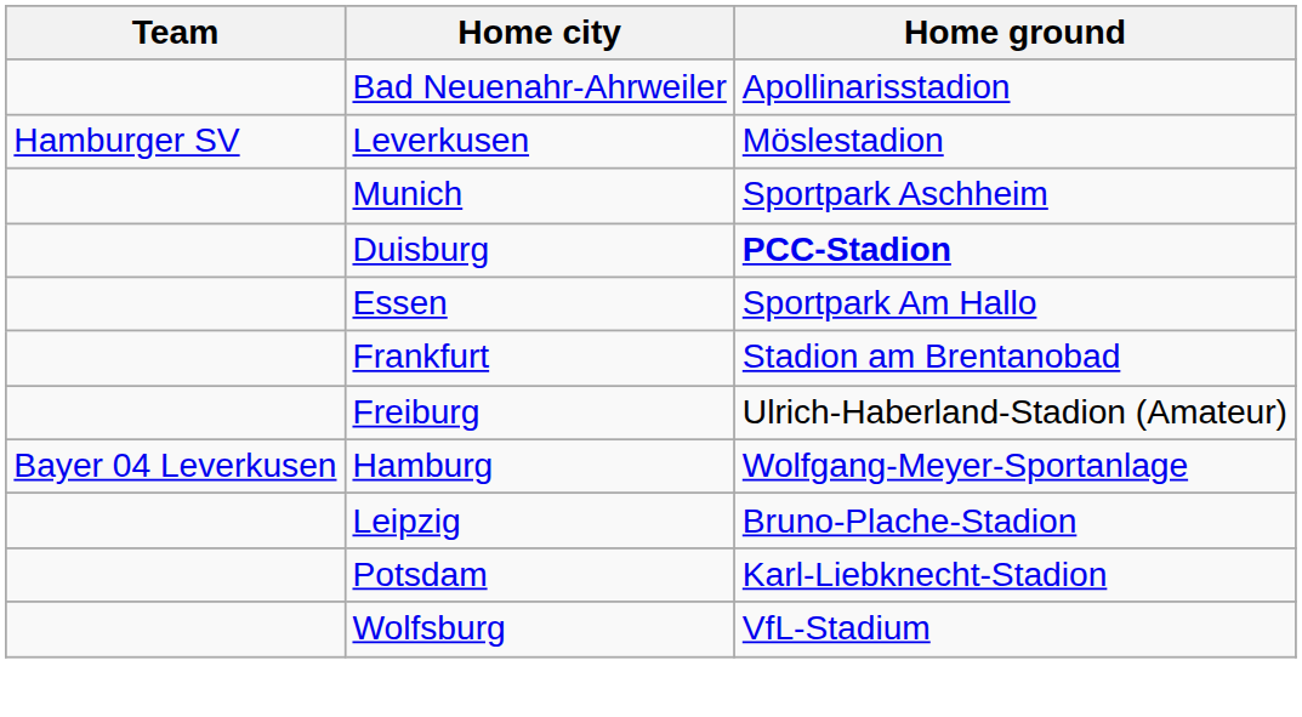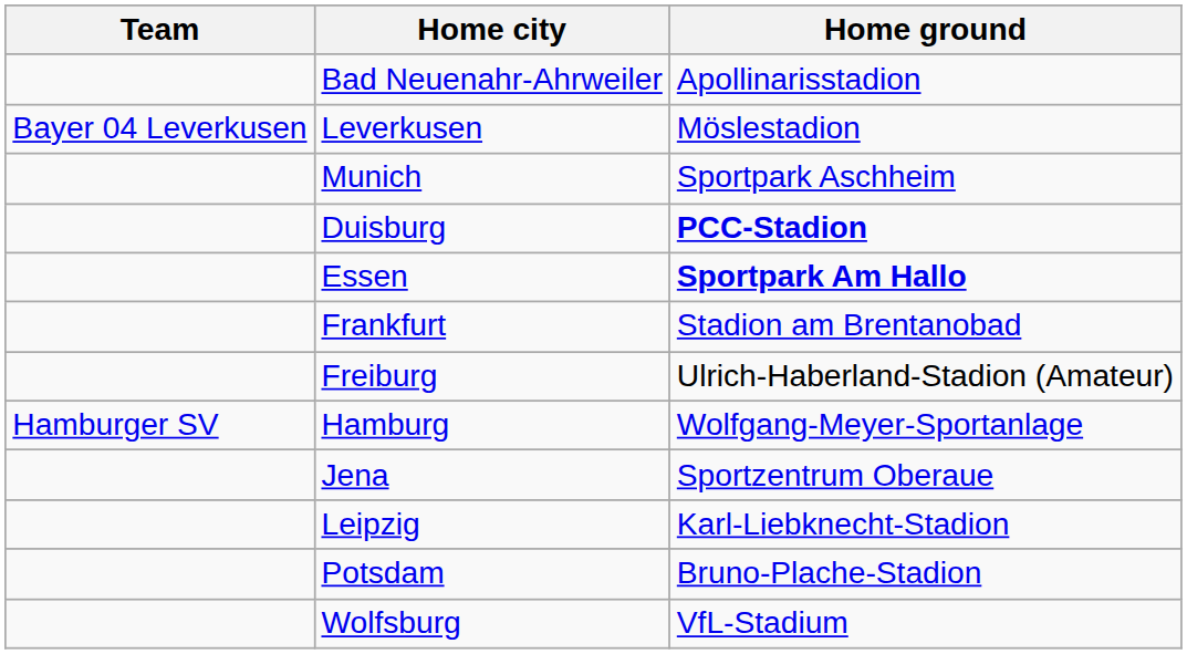 <table class="wikitable sortable">
 <tr>
 <th>Team</th>
 <th>Home city</th>
 <th>Home ground</th>
 </tr>
 <tr>
 <td></td>
 <td><a href='#'>Bad Neuenahr-Ahrweiler</a></td>
 <td><a href='#'>Apollinarisstadion</a></td>
 </tr>
 <tr>
-<td><a href='#'>Hamburger SV</a></td>
+<td><a href='#'>Bayer 04 Leverkusen</a></td>
 <td><a href='#'>Leverkusen</a></td>
 <td><a href='#'>Möslestadion</a></td>
 </tr>
 <tr>
 <td></td>
 <td><a href='#'>Munich</a></td>
 <td><a href='#'>Sportpark Aschheim</a></td>
 </tr>
 <tr>
 <td></td>
 <td><a href='#'>Duisburg</a></td>
 <td><strong><a href='#'>PCC-Stadion</a></strong></td>
 </tr>
 <tr>
 <td></td>
 <td><a href='#'>Essen</a></td>
-<td><a href='#'>Sportpark Am Hallo</a></td>
+<td><strong><a href='#'>Sportpark Am Hallo</a></strong></td>
 </tr>
 <tr>
 <td></td>
 <td><a href='#'>Frankfurt</a></td>
 <td><a href='#'>Stadion am Brentanobad</a></td>
 </tr>
 <tr>
 <td></td>
 <td><a href='#'>Freiburg</a></td>
 <td>Ulrich-Haberland-Stadion (Amateur)</td>
 </tr>
 <tr>
-<td><a href='#'>Bayer 04 Leverkusen</a></td>
+<td><a href='#'>Hamburger SV</a></td>
 <td><a href='#'>Hamburg</a></td>
 <td><a href='#'>Wolfgang-Meyer-Sportanlage</a></td>
 </tr>
 <tr>
 <td></td>
+<td><a href='#'>Jena</a></td>
+<td><a href='#'>Sportzentrum Oberaue</a></td>
+</tr>
+<tr>
+<td></td>
 <td><a href='#'>Leipzig</a></td>
-<td><a href='#'>Bruno-Plache-Stadion</a></td>
+<td><a href='#'>Karl-Liebknecht-Stadion</a></td>
 </tr>
 <tr>
 <td></td>
 <td><a href='#'>Potsdam</a></td>
-<td><a href='#'>Karl-Liebknecht-Stadion</a></td>
+<td><a href='#'>Bruno-Plache-Stadion</a></td>
 </tr>
 <tr>
 <td></td>
 <td><a href='#'>Wolfsburg</a></td>
 <td><a href='#'>VfL-Stadium</a></td>
 </tr>
 </table>
